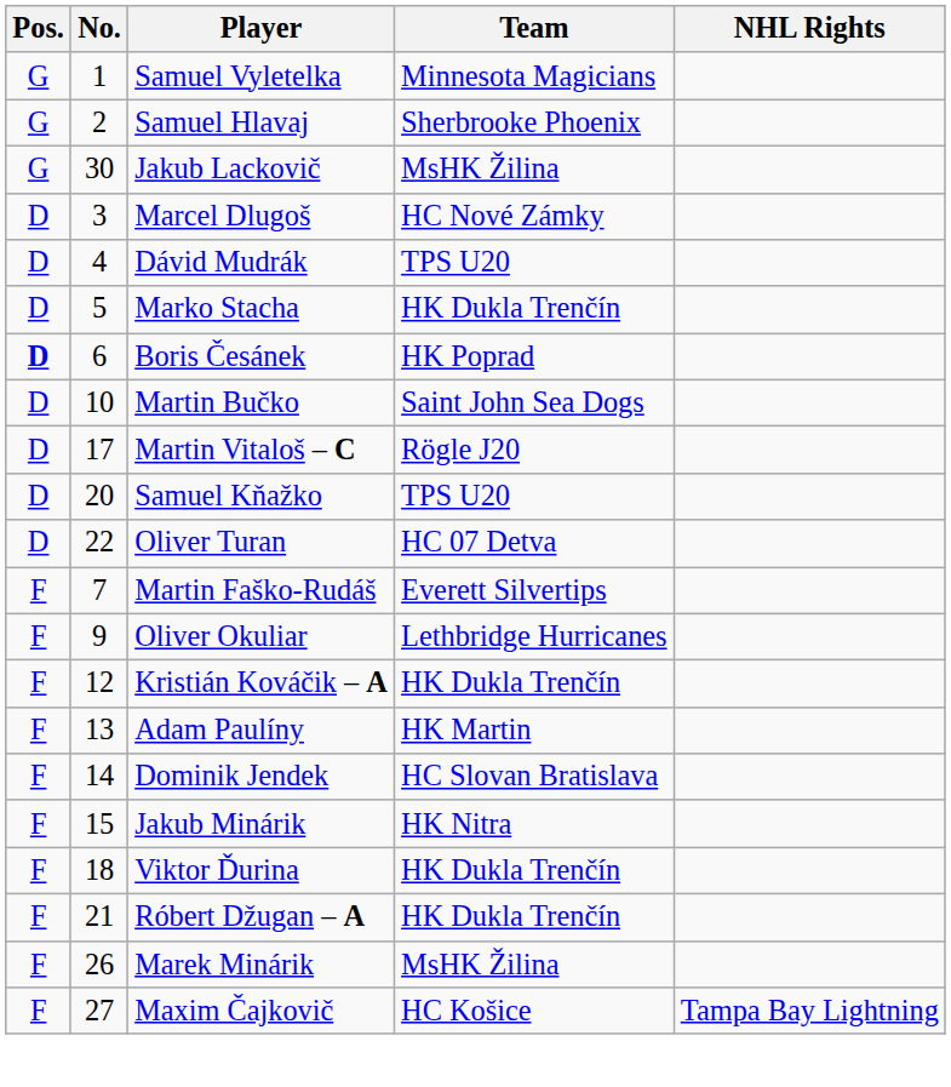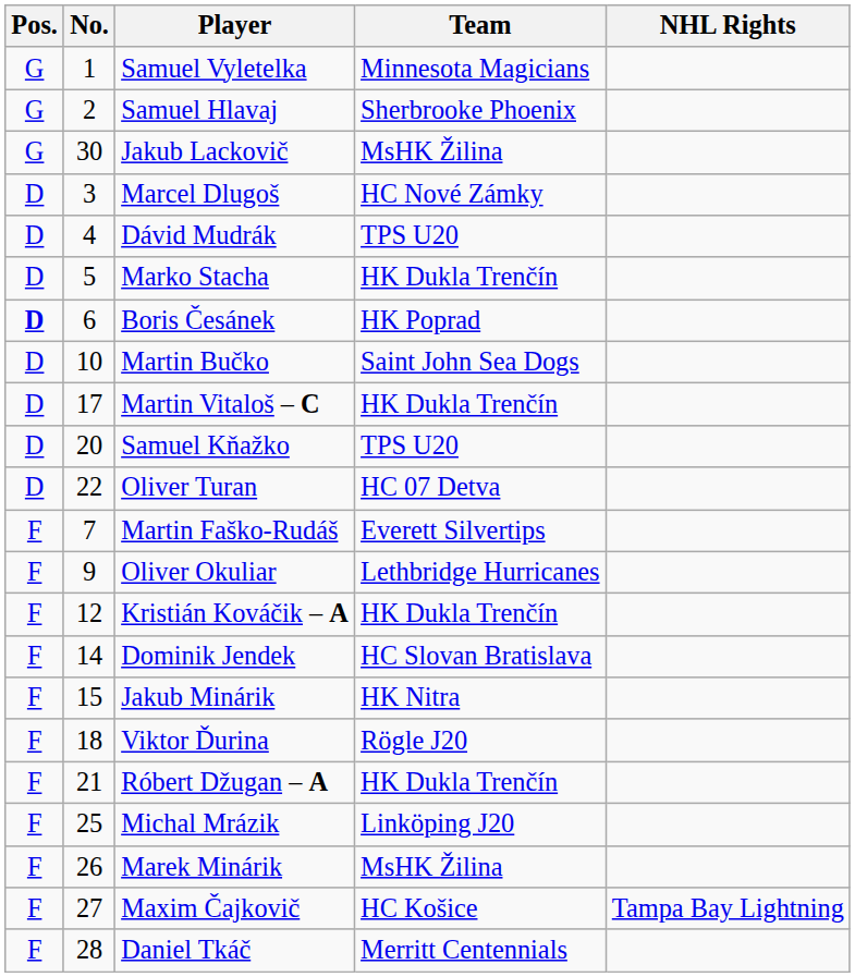 <table class="wikitable sortable">
 <tr>
 <th>Pos.</th>
 <th>No.</th>
 <th>Player</th>
 <th>Team</th>
 <th>NHL Rights</th>
 </tr>
 <tr>
 <td style="text-align:center;"><a href='#'>G</a></td>
 <td style="text-align:center;">1</td>
 <td><a href='#'>Samuel Vyletelka</a></td>
 <td> <a href='#'>Minnesota Magicians</a></td>
 <td></td>
 </tr>
 <tr>
 <td style="text-align:center;"><a href='#'>G</a></td>
 <td style="text-align:center;">2</td>
 <td><a href='#'>Samuel Hlavaj</a></td>
 <td> <a href='#'>Sherbrooke Phoenix</a></td>
 <td></td>
 </tr>
 <tr>
 <td style="text-align:center;"><a href='#'>G</a></td>
 <td style="text-align:center;">30</td>
 <td><a href='#'>Jakub Lackovič</a></td>
 <td> <a href='#'>MsHK Žilina</a></td>
 <td></td>
 </tr>
 <tr>
 <td style="text-align:center;"><a href='#'>D</a></td>
 <td style="text-align:center;">3</td>
 <td><a href='#'>Marcel Dlugoš</a></td>
 <td> <a href='#'>HC Nové Zámky</a></td>
 <td></td>
 </tr>
 <tr>
 <td style="text-align:center;"><a href='#'>D</a></td>
 <td style="text-align:center;">4</td>
 <td><a href='#'>Dávid Mudrák</a></td>
 <td> <a href='#'>TPS U20</a></td>
 <td></td>
 </tr>
 <tr>
 <td style="text-align:center;"><a href='#'>D</a></td>
 <td style="text-align:center;">5</td>
 <td><a href='#'>Marko Stacha</a></td>
 <td> <a href='#'>HK Dukla Trenčín</a></td>
 <td></td>
 </tr>
 <tr>
 <td style="text-align:center;"><strong><a href='#'>D</a></strong></td>
 <td style="text-align:center;">6</td>
 <td><a href='#'>Boris Česánek</a></td>
 <td> <a href='#'>HK Poprad</a></td>
 <td></td>
 </tr>
 <tr>
 <td style="text-align:center;"><a href='#'>D</a></td>
 <td style="text-align:center;">10</td>
 <td><a href='#'>Martin Bučko</a></td>
 <td> <a href='#'>Saint John Sea Dogs</a></td>
 <td></td>
 </tr>
 <tr>
 <td style="text-align:center;"><a href='#'>D</a></td>
 <td style="text-align:center;">17</td>
 <td><a href='#'>Martin Vitaloš</a> – <strong>C</strong></td>
-<td> <a href='#'>Rögle J20</a></td>
+<td> <a href='#'>HK Dukla Trenčín</a></td>
 <td></td>
 </tr>
 <tr>
 <td style="text-align:center;"><a href='#'>D</a></td>
 <td style="text-align:center;">20</td>
 <td><a href='#'>Samuel Kňažko</a></td>
 <td> <a href='#'>TPS U20</a></td>
 <td></td>
 </tr>
 <tr>
 <td style="text-align:center;"><a href='#'>D</a></td>
 <td style="text-align:center;">22</td>
 <td><a href='#'>Oliver Turan</a></td>
 <td> <a href='#'>HC 07 Detva</a></td>
 <td></td>
 </tr>
 <tr>
 <td style="text-align:center;"><a href='#'>F</a></td>
 <td style="text-align:center;">7</td>
 <td><a href='#'>Martin Faško-Rudáš</a></td>
 <td> <a href='#'>Everett Silvertips</a></td>
 <td></td>
 </tr>
 <tr>
 <td style="text-align:center;"><a href='#'>F</a></td>
 <td style="text-align:center;">9</td>
 <td><a href='#'>Oliver Okuliar</a></td>
 <td> <a href='#'>Lethbridge Hurricanes</a></td>
 <td></td>
 </tr>
 <tr>
 <td style="text-align:center;"><a href='#'>F</a></td>
 <td style="text-align:center;">12</td>
 <td><a href='#'>Kristián Kováčik</a> – <strong>A</strong></td>
 <td> <a href='#'>HK Dukla Trenčín</a></td>
 <td></td>
 </tr>
 <tr>
 <td style="text-align:center;"><a href='#'>F</a></td>
-<td style="text-align:center;">13</td>
-<td><a href='#'>Adam Paulíny</a></td>
-<td> <a href='#'>HK Martin</a></td>
-<td></td>
-</tr>
-<tr>
-<td style="text-align:center;"><a href='#'>F</a></td>
 <td style="text-align:center;">14</td>
 <td><a href='#'>Dominik Jendek</a></td>
 <td> <a href='#'>HC Slovan Bratislava</a></td>
 <td></td>
 </tr>
 <tr>
 <td style="text-align:center;"><a href='#'>F</a></td>
 <td style="text-align:center;">15</td>
 <td><a href='#'>Jakub Minárik</a></td>
 <td> <a href='#'>HK Nitra</a></td>
 <td></td>
 </tr>
 <tr>
 <td style="text-align:center;"><a href='#'>F</a></td>
 <td style="text-align:center;">18</td>
 <td><a href='#'>Viktor Ďurina</a></td>
-<td> <a href='#'>HK Dukla Trenčín</a></td>
+<td> <a href='#'>Rögle J20</a></td>
 <td></td>
 </tr>
 <tr>
 <td style="text-align:center;"><a href='#'>F</a></td>
 <td style="text-align:center;">21</td>
 <td><a href='#'>Róbert Džugan</a> – <strong>A</strong></td>
 <td> <a href='#'>HK Dukla Trenčín</a></td>
+<td></td>
+</tr>
+<tr>
+<td style="text-align:center;"><a href='#'>F</a></td>
+<td style="text-align:center;">25</td>
+<td><a href='#'>Michal Mrázik</a></td>
+<td> <a href='#'>Linköping J20</a></td>
 <td></td>
 </tr>
 <tr>
 <td style="text-align:center;"><a href='#'>F</a></td>
 <td style="text-align:center;">26</td>
 <td><a href='#'>Marek Minárik</a></td>
 <td> <a href='#'>MsHK Žilina</a></td>
 <td></td>
 </tr>
 <tr>
 <td style="text-align:center;"><a href='#'>F</a></td>
 <td style="text-align:center;">27</td>
 <td><a href='#'>Maxim Čajkovič</a></td>
 <td> <a href='#'>HC Košice</a></td>
 <td><a href='#'>Tampa Bay Lightning</a></td>
 </tr>
+<tr>
+<td style="text-align:center;"><a href='#'>F</a></td>
+<td style="text-align:center;">28</td>
+<td><a href='#'>Daniel Tkáč</a></td>
+<td> <a href='#'>Merritt Centennials</a></td>
+<td></td>
+</tr>
 </table>
